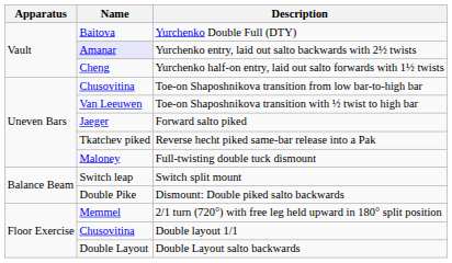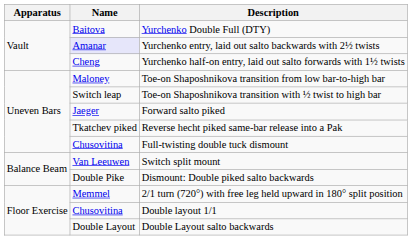 <table class="wikitable">
 <tr>
 <th>Apparatus</th>
 <th>Name</th>
 <th>Description</th>
 </tr>
 <tr>
 <td rowspan="3">Vault</td>
 <td><a href='#'>Baitova</a></td>
 <td><a href='#'>Yurchenko</a> Double Full (DTY)</td>
 </tr>
 <tr>
 <td style="background: lavender;"><a href='#'>Amanar</a></td>
 <td>Yurchenko entry, laid out salto backwards with 2½ twists</td>
 </tr>
 <tr>
 <td><a href='#'>Cheng</a></td>
 <td>Yurchenko half-on entry, laid out salto forwards with 1½ twists</td>
 </tr>
 <tr>
 <td rowspan="5">Uneven Bars</td>
-<td><a href='#'>Chusovitina</a></td>
+<td><a href='#'>Maloney</a></td>
 <td>Toe-on Shaposhnikova transition from low bar-to-high bar</td>
 </tr>
 <tr>
-<td><a href='#'>Van Leeuwen</a></td>
+<td>Switch leap</td>
 <td>Toe-on Shaposhnikova transition with ½ twist to high bar</td>
 </tr>
 <tr>
 <td><a href='#'>Jaeger</a></td>
 <td>Forward salto piked</td>
 </tr>
 <tr>
 <td>Tkatchev piked</td>
 <td>Reverse hecht piked same-bar release into a Pak</td>
 </tr>
 <tr>
-<td><a href='#'>Maloney</a></td>
+<td><a href='#'>Chusovitina</a></td>
 <td>Full-twisting double tuck dismount</td>
 </tr>
 <tr>
 <td rowspan="2">Balance Beam</td>
-<td>Switch leap</td>
+<td><a href='#'>Van Leeuwen</a></td>
 <td>Switch split mount</td>
 </tr>
 <tr>
 <td>Double Pike</td>
 <td>Dismount: Double piked salto backwards</td>
 </tr>
 <tr>
 <td rowspan="3">Floor Exercise</td>
 <td><a href='#'>Memmel</a></td>
 <td>2/1 turn (720°) with free leg held upward in 180° split position</td>
 </tr>
 <tr>
 <td><a href='#'>Chusovitina</a></td>
 <td>Double layout 1/1</td>
 </tr>
 <tr>
 <td>Double Layout</td>
 <td>Double Layout salto backwards</td>
 </tr>
 </table>
